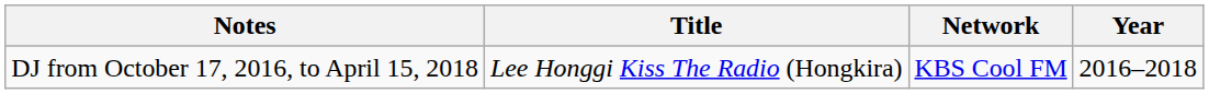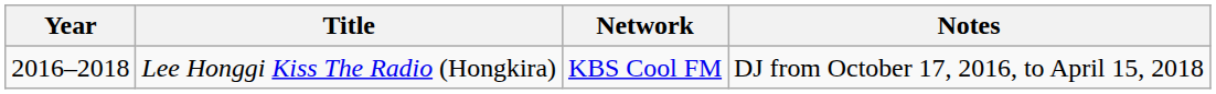 <table class="wikitable sortable">
 <tr>
-<th>Notes</th>
+<th>Year</th>
 <th>Title</th>
 <th>Network</th>
-<th>Year</th>
+<th>Notes</th>
 </tr>
 <tr>
-<td>DJ from October 17, 2016, to April 15, 2018</td>
+<td>2016–2018</td>
 <td><em>Lee Honggi <a href='#'>Kiss The Radio</a></em> (Hongkira)</td>
 <td><a href='#'>KBS Cool FM</a></td>
-<td>2016–2018</td>
+<td>DJ from October 17, 2016, to April 15, 2018</td>
 </tr>
 </table>
